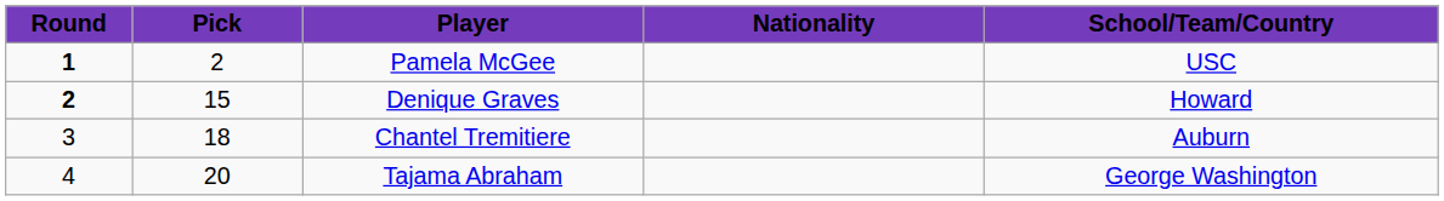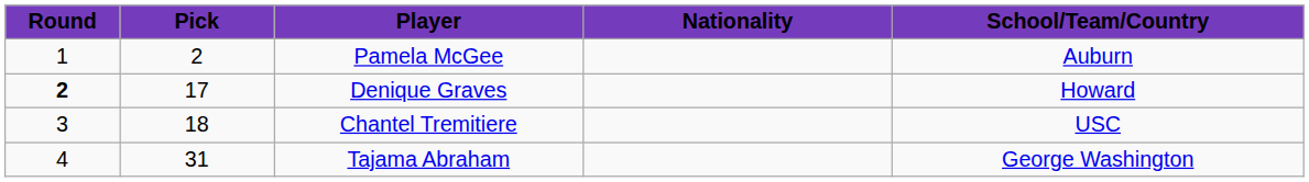 <table class="wikitable" style="text-align:center; width:60em">
 <tr>
 <th style="background: #753BBD" width="2%"><span>Round</span></th>
 <th style="background: #753BBD" width="5%"><span>Pick</span></th>
 <th style="background: #753BBD" width="10%"><span>Player</span></th>
 <th style="background: #753BBD" width="10%"><span>Nationality</span></th>
 <th style="background: #753BBD" width="10%"><span>School/Team/Country</span></th>
 </tr>
 <tr>
-<td><strong>1</strong></td>
+<td>1</td>
 <td>2</td>
 <td><a href='#'>Pamela McGee</a></td>
 <td></td>
-<td><a href='#'>USC</a></td>
+<td><a href='#'>Auburn</a></td>
 </tr>
 <tr>
 <td><strong>2</strong></td>
-<td>15</td>
+<td>17</td>
 <td><a href='#'>Denique Graves</a></td>
 <td></td>
 <td><a href='#'>Howard</a></td>
 </tr>
 <tr>
 <td>3</td>
 <td>18</td>
 <td><a href='#'>Chantel Tremitiere</a></td>
 <td></td>
-<td><a href='#'>Auburn</a></td>
+<td><a href='#'>USC</a></td>
 </tr>
 <tr>
 <td>4</td>
-<td>20</td>
+<td>31</td>
 <td><a href='#'>Tajama Abraham</a></td>
 <td></td>
 <td><a href='#'>George Washington</a></td>
 </tr>
 </table>
